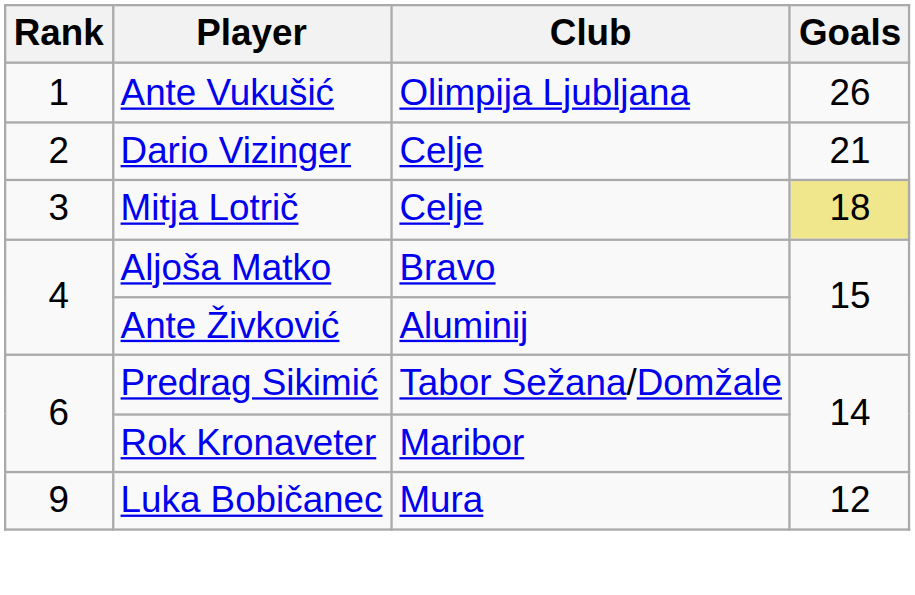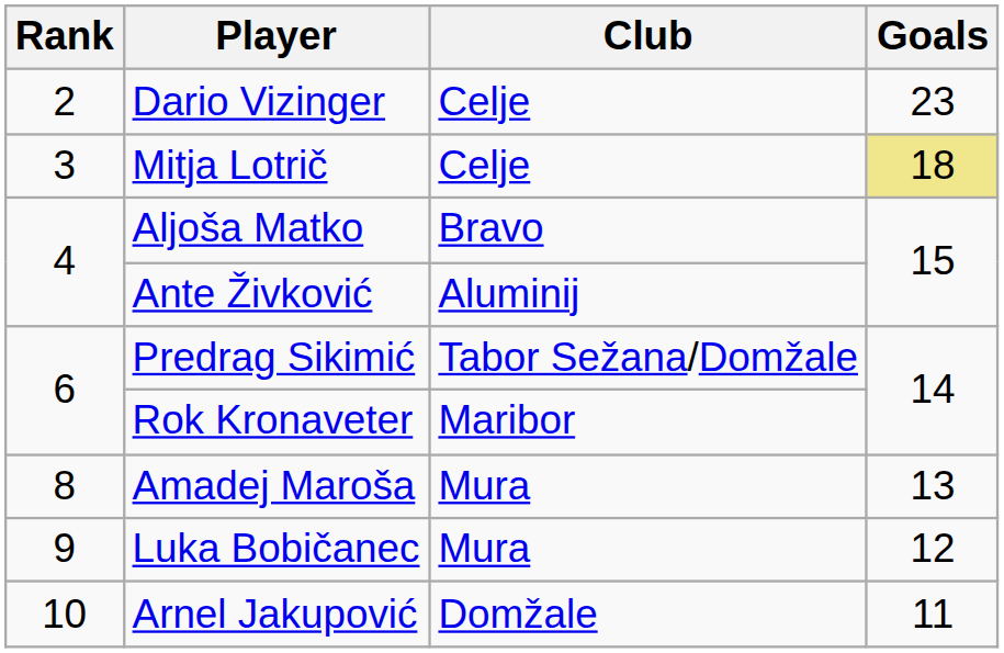 <table class="wikitable">
 <tr>
 <th>Rank</th>
 <th>Player</th>
 <th>Club</th>
 <th>Goals</th>
 </tr>
 <tr>
-<td align=center>1</td>
-<td> <a href='#'>Ante Vukušić</a></td>
-<td><a href='#'>Olimpija Ljubljana</a></td>
-<td align=center>26</td>
-</tr>
-<tr>
 <td align=center>2</td>
 <td> <a href='#'>Dario Vizinger</a></td>
 <td><a href='#'>Celje</a></td>
-<td align=center>21</td>
+<td align=center>23</td>
 </tr>
 <tr>
 <td align=center>3</td>
 <td> <a href='#'>Mitja Lotrič</a></td>
 <td><a href='#'>Celje</a></td>
 <td align=center style="background: khaki;">18</td>
 </tr>
 <tr>
 <td align=center rowspan=2>4</td>
 <td> <a href='#'>Aljoša Matko</a></td>
 <td><a href='#'>Bravo</a></td>
 <td align=center rowspan=2>15</td>
 </tr>
 <tr>
 <td> <a href='#'>Ante Živković</a></td>
 <td><a href='#'>Aluminij</a></td>
 </tr>
 <tr>
 <td align=center rowspan=2>6</td>
 <td> <a href='#'>Predrag Sikimić</a></td>
 <td><a href='#'>Tabor Sežana</a>/<a href='#'>Domžale</a></td>
 <td align=center rowspan=2>14</td>
 </tr>
 <tr>
 <td> <a href='#'>Rok Kronaveter</a></td>
 <td><a href='#'>Maribor</a></td>
 </tr>
 <tr>
+<td align=center>8</td>
+<td> <a href='#'>Amadej Maroša</a></td>
+<td><a href='#'>Mura</a></td>
+<td align=center>13</td>
+</tr>
+<tr>
 <td align=center>9</td>
 <td> <a href='#'>Luka Bobičanec</a></td>
 <td><a href='#'>Mura</a></td>
 <td align=center>12</td>
 </tr>
+<tr>
+<td align=center>10</td>
+<td> <a href='#'>Arnel Jakupović</a></td>
+<td><a href='#'>Domžale</a></td>
+<td align=center>11</td>
+</tr>
 </table>
